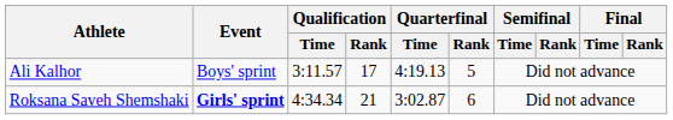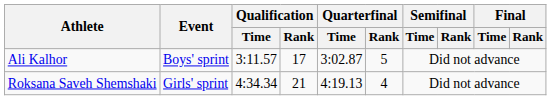 <table class="wikitable" style="font-size:90%">
 <tr>
 <th rowspan="2">Athlete</th>
 <th rowspan="2">Event</th>
 <th colspan="2">Qualification</th>
 <th colspan="2">Quarterfinal</th>
 <th colspan="2">Semifinal</th>
 <th colspan="2">Final</th>
 </tr>
 <tr style="font-size:95%">
 <th>Time</th>
 <th>Rank</th>
 <th>Time</th>
 <th>Rank</th>
 <th>Time</th>
 <th>Rank</th>
 <th>Time</th>
 <th>Rank</th>
 </tr>
 <tr align=center>
 <td align=left><a href='#'>Ali Kalhor</a></td>
 <td align=left><a href='#'>Boys' sprint</a></td>
 <td>3:11.57</td>
 <td>17</td>
-<td>4:19.13</td>
+<td>3:02.87</td>
 <td>5</td>
 <td colspan=4>Did not advance</td>
 </tr>
 <tr align=center>
 <td align=left><a href='#'>Roksana Saveh Shemshaki</a></td>
-<td align=left><strong><a href='#'>Girls' sprint</a></strong></td>
+<td align=left><a href='#'>Girls' sprint</a></td>
 <td>4:34.34</td>
 <td>21</td>
-<td>3:02.87</td>
-<td>6</td>
+<td>4:19.13</td>
+<td>4</td>
 <td colspan=4>Did not advance</td>
 </tr>
 </table>
